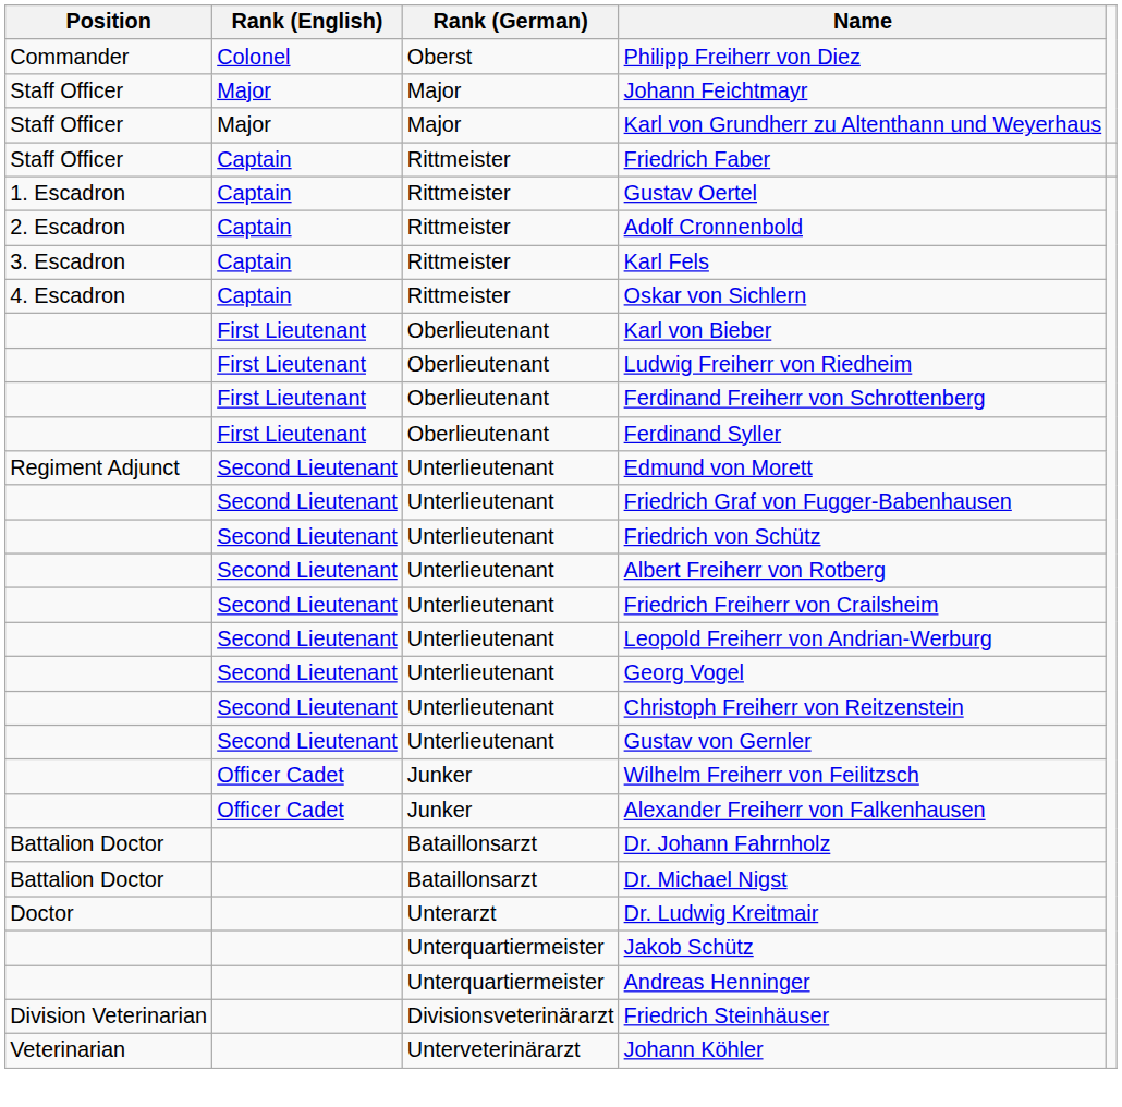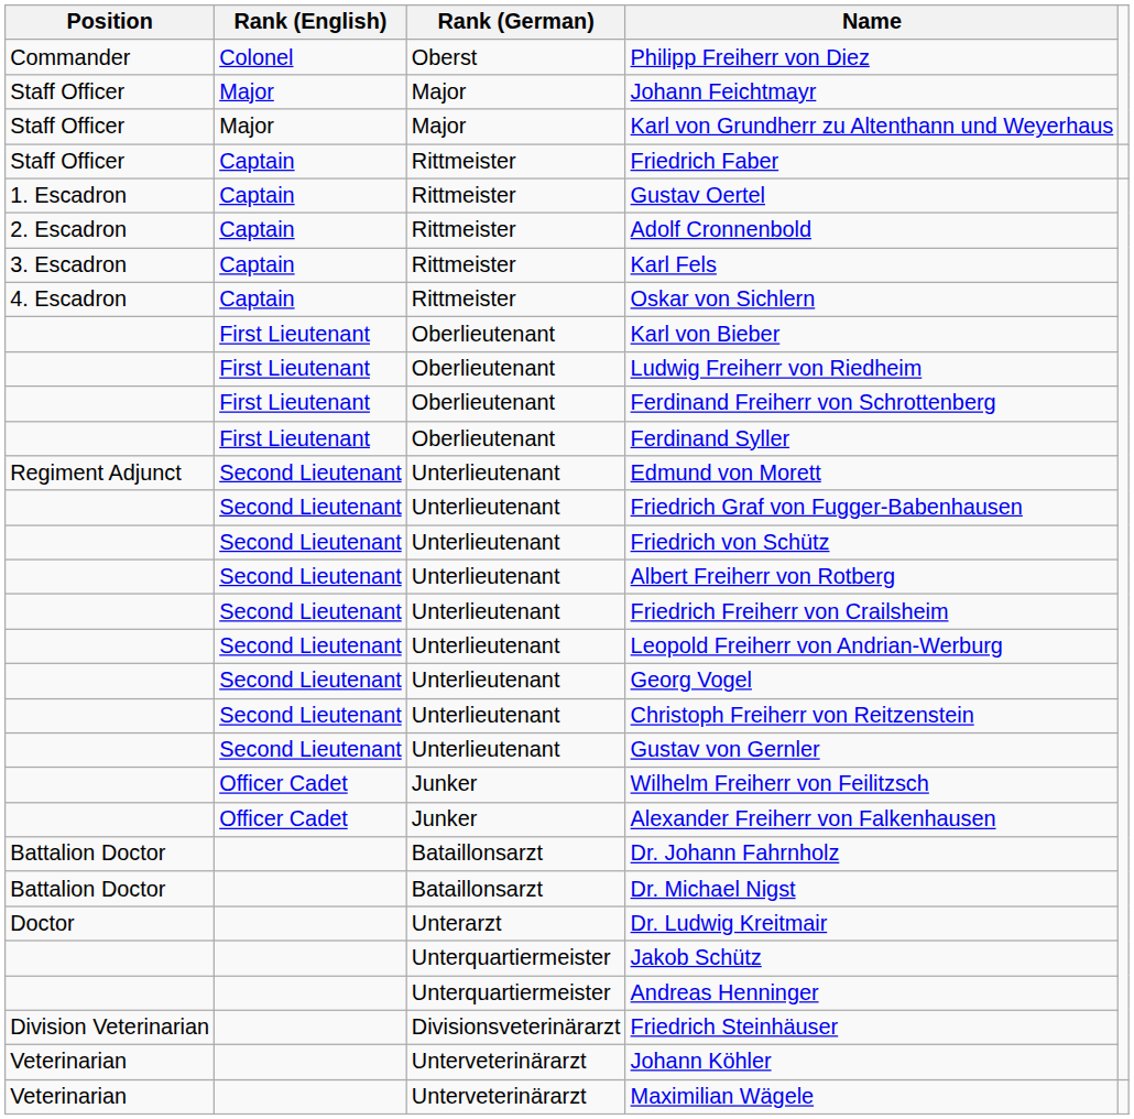 <table class="wikitable">
 <tr>
 <th>Position</th>
 <th>Rank (English)</th>
 <th>Rank (German)</th>
 <th>Name</th>
 </tr>
 <tr>
 <td>Commander</td>
 <td><a href='#'>Colonel</a></td>
 <td>Oberst</td>
 <td><a href='#'>Philipp Freiherr von Diez</a></td>
 </tr>
 <tr>
 <td>Staff Officer</td>
 <td><a href='#'>Major</a></td>
 <td>Major</td>
 <td><a href='#'>Johann Feichtmayr</a></td>
 </tr>
 <tr>
 <td>Staff Officer</td>
 <td>Major</td>
 <td>Major</td>
 <td><a href='#'>Karl von Grundherr zu Altenthann und Weyerhaus</a></td>
 </tr>
 <tr>
 <td>Staff Officer</td>
 <td><a href='#'>Captain</a></td>
 <td>Rittmeister</td>
 <td><a href='#'>Friedrich Faber</a></td>
 <td></td>
 </tr>
 <tr>
 <td>1. Escadron</td>
 <td><a href='#'>Captain</a></td>
 <td>Rittmeister</td>
 <td><a href='#'>Gustav Oertel</a></td>
 </tr>
 <tr>
 <td>2. Escadron</td>
 <td><a href='#'>Captain</a></td>
 <td>Rittmeister</td>
 <td><a href='#'>Adolf Cronnenbold</a></td>
 </tr>
 <tr>
 <td>3. Escadron</td>
 <td><a href='#'>Captain</a></td>
 <td>Rittmeister</td>
 <td><a href='#'>Karl Fels</a></td>
 </tr>
 <tr>
 <td>4. Escadron</td>
 <td><a href='#'>Captain</a></td>
 <td>Rittmeister</td>
 <td><a href='#'>Oskar von Sichlern</a></td>
 </tr>
 <tr>
 <td></td>
 <td><a href='#'>First Lieutenant</a></td>
 <td>Oberlieutenant</td>
 <td><a href='#'>Karl von Bieber</a></td>
 </tr>
 <tr>
 <td></td>
 <td><a href='#'>First Lieutenant</a></td>
 <td>Oberlieutenant</td>
 <td><a href='#'>Ludwig Freiherr von Riedheim</a></td>
 </tr>
 <tr>
 <td></td>
 <td><a href='#'>First Lieutenant</a></td>
 <td>Oberlieutenant</td>
 <td><a href='#'>Ferdinand Freiherr von Schrottenberg</a></td>
 </tr>
 <tr>
 <td></td>
 <td><a href='#'>First Lieutenant</a></td>
 <td>Oberlieutenant</td>
 <td><a href='#'>Ferdinand Syller</a></td>
 </tr>
 <tr>
 <td>Regiment Adjunct</td>
 <td><a href='#'>Second Lieutenant</a></td>
 <td>Unterlieutenant</td>
 <td><a href='#'>Edmund von Morett</a></td>
 </tr>
 <tr>
 <td></td>
 <td><a href='#'>Second Lieutenant</a></td>
 <td>Unterlieutenant</td>
 <td><a href='#'>Friedrich Graf von Fugger-Babenhausen</a></td>
 </tr>
 <tr>
 <td></td>
 <td><a href='#'>Second Lieutenant</a></td>
 <td>Unterlieutenant</td>
 <td><a href='#'>Friedrich von Schütz</a></td>
 </tr>
 <tr>
 <td></td>
 <td><a href='#'>Second Lieutenant</a></td>
 <td>Unterlieutenant</td>
 <td><a href='#'>Albert Freiherr von Rotberg</a></td>
 </tr>
 <tr>
 <td></td>
 <td><a href='#'>Second Lieutenant</a></td>
 <td>Unterlieutenant</td>
 <td><a href='#'>Friedrich Freiherr von Crailsheim</a></td>
 </tr>
 <tr>
 <td></td>
 <td><a href='#'>Second Lieutenant</a></td>
 <td>Unterlieutenant</td>
 <td><a href='#'>Leopold Freiherr von Andrian-Werburg</a></td>
 </tr>
 <tr>
 <td></td>
 <td><a href='#'>Second Lieutenant</a></td>
 <td>Unterlieutenant</td>
 <td><a href='#'>Georg Vogel</a></td>
 </tr>
 <tr>
 <td></td>
 <td><a href='#'>Second Lieutenant</a></td>
 <td>Unterlieutenant</td>
 <td><a href='#'>Christoph Freiherr von Reitzenstein</a></td>
 </tr>
 <tr>
 <td></td>
 <td><a href='#'>Second Lieutenant</a></td>
 <td>Unterlieutenant</td>
 <td><a href='#'>Gustav von Gernler</a></td>
 </tr>
 <tr>
 <td></td>
 <td><a href='#'>Officer Cadet</a></td>
 <td>Junker</td>
 <td><a href='#'>Wilhelm Freiherr von Feilitzsch</a></td>
 </tr>
 <tr>
 <td></td>
 <td><a href='#'>Officer Cadet</a></td>
 <td>Junker</td>
 <td><a href='#'>Alexander Freiherr von Falkenhausen</a></td>
 </tr>
 <tr>
 <td>Battalion Doctor</td>
 <td></td>
 <td>Bataillonsarzt</td>
 <td><a href='#'>Dr. Johann Fahrnholz</a></td>
 </tr>
 <tr>
 <td>Battalion Doctor</td>
 <td></td>
 <td>Bataillonsarzt</td>
 <td><a href='#'>Dr. Michael Nigst</a></td>
 </tr>
 <tr>
 <td>Doctor</td>
 <td></td>
 <td>Unterarzt</td>
 <td><a href='#'>Dr. Ludwig Kreitmair</a></td>
 </tr>
 <tr>
 <td></td>
 <td></td>
 <td>Unterquartiermeister</td>
 <td><a href='#'>Jakob Schütz</a></td>
 </tr>
 <tr>
 <td></td>
 <td></td>
 <td>Unterquartiermeister</td>
 <td><a href='#'>Andreas Henninger</a></td>
 </tr>
 <tr>
 <td>Division Veterinarian</td>
 <td></td>
 <td>Divisionsveterinärarzt</td>
 <td><a href='#'>Friedrich Steinhäuser</a></td>
 </tr>
 <tr>
 <td>Veterinarian</td>
 <td></td>
 <td>Unterveterinärarzt</td>
 <td><a href='#'>Johann Köhler</a></td>
 </tr>
+<tr>
+<td>Veterinarian</td>
+<td></td>
+<td>Unterveterinärarzt</td>
+<td><a href='#'>Maximilian Wägele</a></td>
+<td></td>
+</tr>
 </table>
